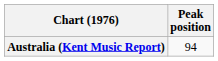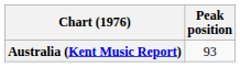 <table class="wikitable sortable plainrowheaders">
 <tr>
 <th scope="col">Chart (1976)</th>
 <th scope="col">Peak<br>position</th>
 </tr>
 <tr>
 <th scope="row">Australia (<a href='#'>Kent Music Report</a>)</th>
-<td style="text-align:center;">94</td>
+<td style="text-align:center;">93</td>
 </tr>
 </table>
